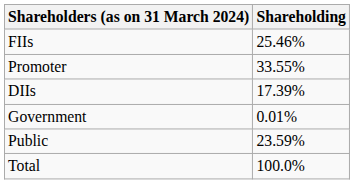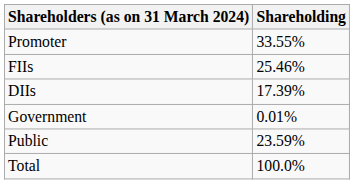 <table class="wikitable">
 <tr>
 <th>Shareholders (as on 31 March 2024)</th>
 <th>Shareholding</th>
 </tr>
 <tr>
+<td>Promoter</td>
+<td>33.55%</td>
+</tr>
+<tr>
 <td>FIIs</td>
 <td>25.46%</td>
-</tr>
-<tr>
-<td>Promoter</td>
-<td>33.55%</td>
 </tr>
 <tr>
 <td>DIIs</td>
 <td>17.39%</td>
 </tr>
 <tr>
 <td>Government</td>
 <td>0.01%</td>
 </tr>
 <tr>
 <td>Public</td>
 <td>23.59%</td>
 </tr>
 <tr>
 <td>Total</td>
 <td>100.0%</td>
 </tr>
 </table>
